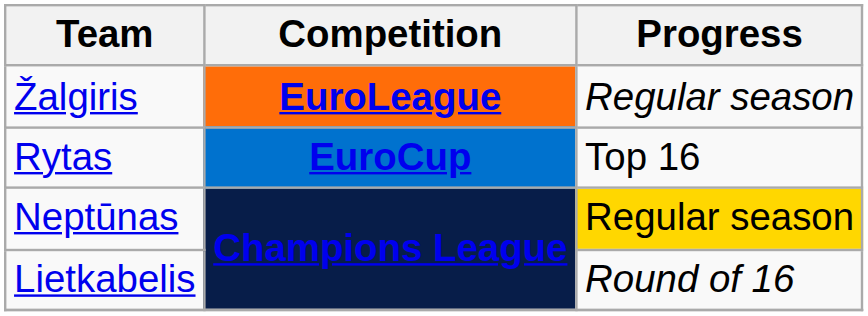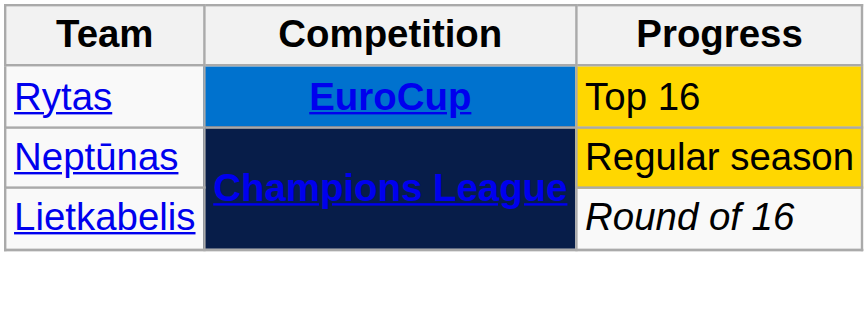 <table class="wikitable sortable">
 <tr>
 <th>Team</th>
 <th>Competition</th>
 <th>Progress</th>
 </tr>
 <tr>
-<td><a href='#'>Žalgiris</a></td>
-<td style="background:#FF6D09; color:#FFFFFF; text-align:center;"><strong><a href='#'><span>EuroLeague</span></a></strong></td>
-<td><em>Regular season</em></td>
-</tr>
-<tr>
 <td><a href='#'>Rytas</a></td>
 <td style="background-color:#0072CE; color:#FFFFFF; text-align:center"><strong><a href='#'><span>EuroCup</span></a></strong></td>
-<td>Top 16</td>
+<td style="background: gold;">Top 16</td>
 </tr>
 <tr>
 <td><a href='#'>Neptūnas</a></td>
 <td rowspan="2" style="background-color:#071D49; color:#D0D3D4; text-align:center;"><strong><a href='#'><span>Champions League</span></a></strong></td>
 <td style="background: gold;">Regular season</td>
 </tr>
 <tr>
 <td><a href='#'>Lietkabelis</a></td>
 <td><em>Round of 16</em></td>
 </tr>
 <tr>
 </tr>
 </table>
